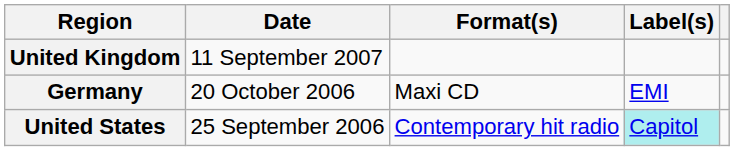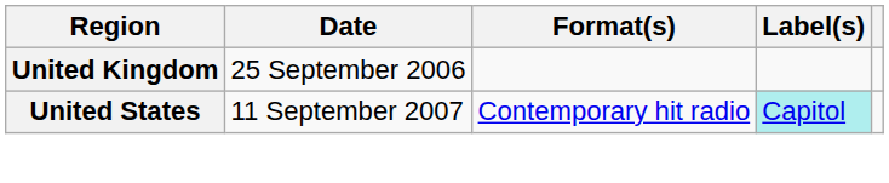 <table class="wikitable plainrowheaders">
 <tr>
 <th scope="col">Region</th>
 <th scope="col">Date</th>
 <th scope="col">Format(s)</th>
 <th scope="col">Label(s)</th>
 <th scope="col"></th>
 </tr>
 <tr>
 <th scope="row">United Kingdom</th>
-<td>11 September 2007</td>
+<td>25 September 2006</td>
 <td></td>
 <td></td>
 <td></td>
 </tr>
 <tr>
-<th scope="row">Germany</th>
-<td>20 October 2006</td>
-<td>Maxi CD</td>
-<td><a href='#'>EMI</a></td>
-<td></td>
-</tr>
-<tr>
 <th scope="row">United States</th>
-<td>25 September 2006</td>
+<td>11 September 2007</td>
 <td><a href='#'>Contemporary hit radio</a></td>
 <td style="background: paleturquoise;"><a href='#'>Capitol</a></td>
 <td></td>
 </tr>
 </table>
